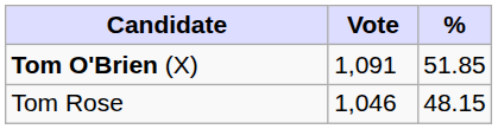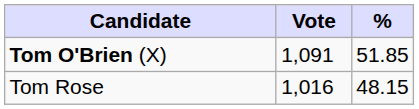 <table class="wikitable">
 <tr>
 <th style="background:#ddf; width:200px;">Candidate</th>
 <th style="background:#ddf; width:50px;">Vote</th>
 <th style="background:#ddf; width:30px;">%</th>
 </tr>
 <tr>
 <td><strong>Tom O'Brien</strong> (X)</td>
 <td>1,091</td>
 <td>51.85</td>
 </tr>
 <tr>
 <td>Tom Rose</td>
-<td>1,046</td>
+<td>1,016</td>
 <td>48.15</td>
 </tr>
 </table>
